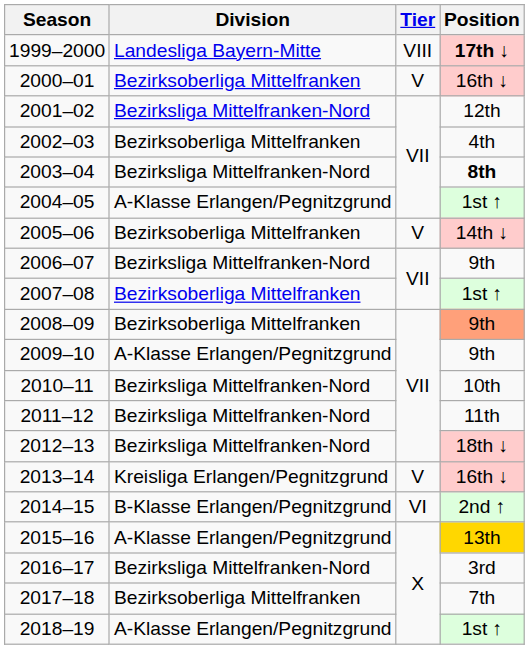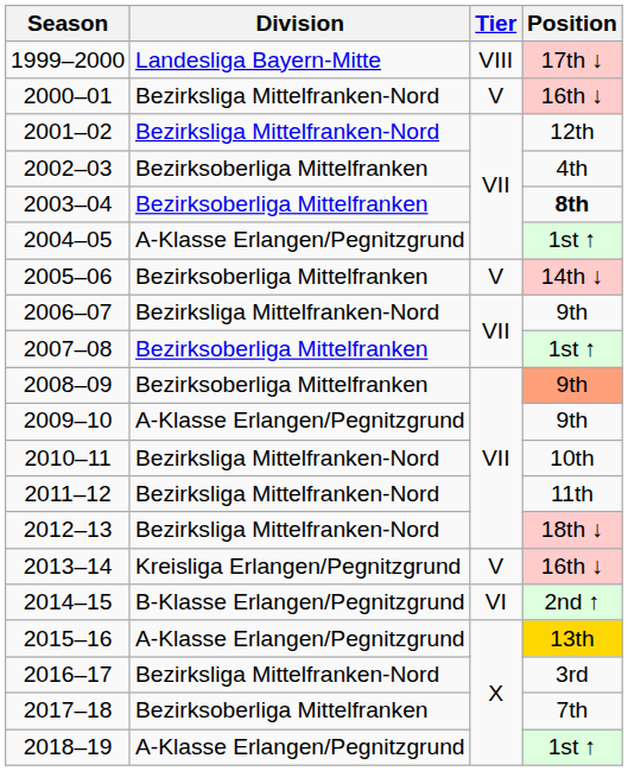 <table class="wikitable">
 <tr>
 <th>Season</th>
 <th>Division</th>
 <th><a href='#'>Tier</a></th>
 <th>Position</th>
 </tr>
 <tr align="center">
 <td>1999–2000</td>
 <td align="left"><a href='#'>Landesliga Bayern-Mitte</a></td>
 <td>VIII</td>
-<td style="background:#ffcccc"><strong>17th ↓</strong></td>
+<td style="background:#ffcccc">17th ↓</td>
 </tr>
 <tr align="center">
 <td>2000–01</td>
-<td align="left"><a href='#'>Bezirksoberliga Mittelfranken</a></td>
+<td align="left">Bezirksliga Mittelfranken-Nord</td>
 <td>V</td>
 <td style="background:#ffcccc">16th ↓</td>
 </tr>
 <tr align="center">
 <td>2001–02</td>
 <td align="left"><a href='#'>Bezirksliga Mittelfranken-Nord</a></td>
 <td rowspan=4>VII</td>
 <td>12th</td>
 </tr>
 <tr align="center">
 <td>2002–03</td>
 <td align="left">Bezirksoberliga Mittelfranken</td>
 <td>4th</td>
 </tr>
 <tr align="center">
 <td>2003–04</td>
-<td align="left">Bezirksliga Mittelfranken-Nord</td>
+<td align="left"><a href='#'>Bezirksoberliga Mittelfranken</a></td>
 <td><strong>8th</strong></td>
 </tr>
 <tr align="center">
 <td>2004–05</td>
 <td align="left">A-Klasse Erlangen/Pegnitzgrund</td>
 <td style="background:#ddffdd">1st ↑</td>
 </tr>
 <tr align="center">
 <td>2005–06</td>
 <td align="left">Bezirksoberliga Mittelfranken</td>
 <td>V</td>
 <td style="background:#ffcccc">14th ↓</td>
 </tr>
 <tr align="center">
 <td>2006–07</td>
 <td align="left">Bezirksliga Mittelfranken-Nord</td>
 <td rowspan=2>VII</td>
 <td>9th</td>
 </tr>
 <tr align="center">
 <td>2007–08</td>
 <td align="left"><a href='#'>Bezirksoberliga Mittelfranken</a></td>
 <td style="background:#ddffdd">1st ↑</td>
 </tr>
 <tr align="center">
 <td>2008–09</td>
 <td align="left">Bezirksoberliga Mittelfranken</td>
 <td rowspan=5>VII</td>
 <td style="background: lightsalmon;">9th</td>
 </tr>
 <tr align="center">
 <td>2009–10</td>
 <td align="left">A-Klasse Erlangen/Pegnitzgrund</td>
 <td>9th</td>
 </tr>
 <tr align="center">
 <td>2010–11</td>
 <td align="left">Bezirksliga Mittelfranken-Nord</td>
 <td>10th</td>
 </tr>
 <tr align="center">
 <td>2011–12</td>
 <td align="left">Bezirksliga Mittelfranken-Nord</td>
 <td>11th</td>
 </tr>
 <tr align="center">
 <td>2012–13</td>
 <td align="left">Bezirksliga Mittelfranken-Nord</td>
 <td style="background:#ffcccc">18th ↓</td>
 </tr>
 <tr align="center">
 <td>2013–14</td>
 <td align="left">Kreisliga Erlangen/Pegnitzgrund</td>
 <td>V</td>
 <td style="background:#ffcccc">16th ↓</td>
 </tr>
 <tr align="center">
 <td>2014–15</td>
 <td align="left">B-Klasse Erlangen/Pegnitzgrund</td>
 <td>VI</td>
 <td style="background:#ddffdd">2nd ↑</td>
 </tr>
 <tr align="center">
 <td>2015–16</td>
 <td align="left">A-Klasse Erlangen/Pegnitzgrund</td>
 <td rowspan=4>X</td>
 <td style="background: gold;">13th</td>
 </tr>
 <tr align="center">
 <td>2016–17</td>
 <td align="left">Bezirksliga Mittelfranken-Nord</td>
 <td>3rd</td>
 </tr>
 <tr align="center">
 <td>2017–18</td>
 <td align="left">Bezirksoberliga Mittelfranken</td>
 <td>7th</td>
 </tr>
 <tr align="center">
 <td>2018–19</td>
 <td align="left">A-Klasse Erlangen/Pegnitzgrund</td>
 <td style="background:#ddffdd">1st ↑</td>
 </tr>
 </table>
